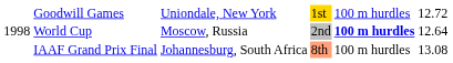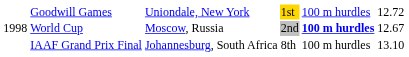 <table>
 <tr>
 <td rowspan=3>1998</td>
 <td><a href='#'>Goodwill Games</a></td>
 <td><a href='#'>Uniondale, New York</a></td>
 <td bgcolor=gold>1st</td>
 <td><a href='#'>100 m hurdles</a></td>
 <td>12.72</td>
 </tr>
 <tr>
 <td><a href='#'>World Cup</a></td>
 <td><a href='#'>Moscow</a>, Russia</td>
 <td bgcolor=silver>2nd</td>
 <td><strong><a href='#'>100 m hurdles</a></strong></td>
-<td>12.64</td>
+<td>12.67</td>
 </tr>
 <tr>
 <td><a href='#'>IAAF Grand Prix Final</a></td>
 <td><a href='#'>Johannesburg</a>, South Africa</td>
-<td style="background: lightsalmon;">8th</td>
+<td>8th</td>
 <td>100 m hurdles</td>
-<td>13.08</td>
+<td>13.10</td>
 </tr>
 </table>
